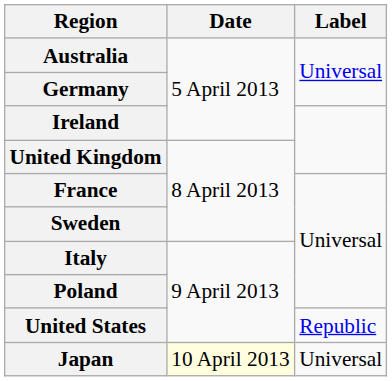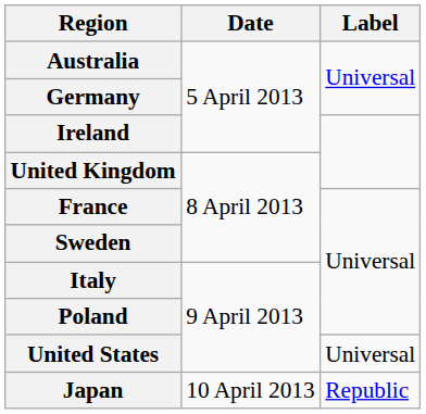 <table class="wikitable plainrowheaders">
 <tr>
 <th scope="col">Region</th>
 <th scope="col">Date</th>
 <th scope="col">Label</th>
 </tr>
 <tr>
 <th scope="row">Australia</th>
 <td rowspan="3">5 April 2013</td>
 <td rowspan="2"><a href='#'>Universal</a></td>
 </tr>
 <tr>
 <th scope="row">Germany</th>
 </tr>
 <tr>
 <th scope="row">Ireland</th>
 <td rowspan="2"></td>
 </tr>
 <tr>
 <th scope="row">United Kingdom</th>
 <td rowspan="3">8 April 2013</td>
 </tr>
 <tr>
 <th scope="row">France</th>
 <td rowspan="4">Universal</td>
 </tr>
 <tr>
 <th scope="row">Sweden</th>
 </tr>
 <tr>
 <th scope="row">Italy</th>
 <td rowspan="3">9 April 2013</td>
 </tr>
 <tr>
 <th scope="row">Poland</th>
 </tr>
 <tr>
 <th scope="row">United States</th>
-<td><a href='#'>Republic</a></td>
+<td>Universal</td>
 </tr>
 <tr>
 <th scope="row">Japan</th>
-<td style="background: lightyellow;">10 April 2013</td>
-<td>Universal</td>
+<td>10 April 2013</td>
+<td><a href='#'>Republic</a></td>
 </tr>
 </table>
